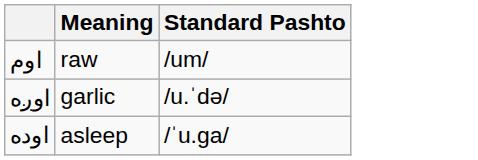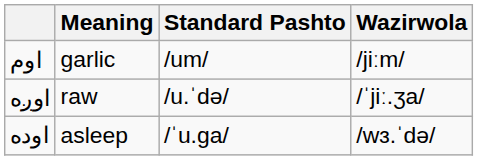 <table class="wikitable">
 <tr>
 <th></th>
 <th>Meaning</th>
 <th>Standard Pashto</th>
+<th>Wazirwola</th>
 </tr>
 <tr>
 <td>اوم</td>
-<td>raw</td>
+<td>garlic</td>
 <td>/um/</td>
+<td>/jiːm/</td>
 </tr>
 <tr>
 <td>اوږه</td>
-<td>garlic</td>
+<td>raw</td>
 <td>/u.ˈdə/</td>
+<td>/ˈjiː.ʒa/</td>
 </tr>
 <tr>
 <td>اوده</td>
 <td>asleep</td>
 <td>/ˈu.ɡa/</td>
+<td>/wɜ.ˈdə/</td>
 </tr>
 </table>
